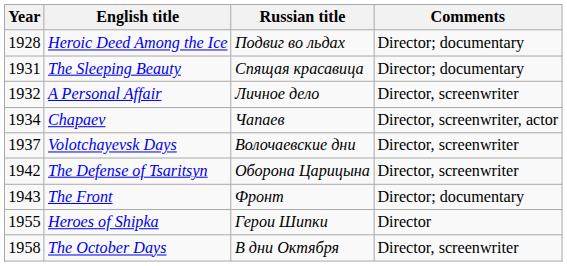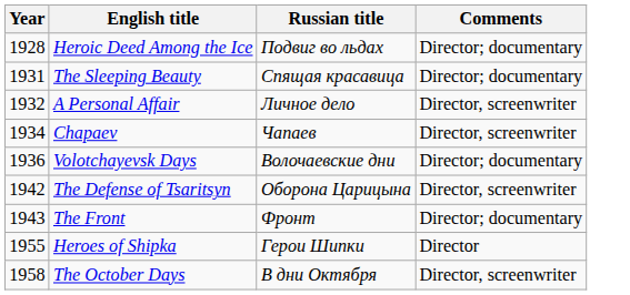 <table class="wikitable">
 <tr>
 <th>Year</th>
 <th>English title</th>
 <th>Russian title</th>
 <th>Comments</th>
 </tr>
 <tr>
 <td>1928</td>
 <td><em><a href='#'>Heroic Deed Among the Ice</a></em></td>
 <td><em>Подвиг во льдах</em></td>
 <td>Director; documentary</td>
 </tr>
 <tr>
 <td>1931</td>
 <td><em><a href='#'>The Sleeping Beauty</a></em></td>
 <td><em>Спящая красавица</em></td>
 <td>Director; documentary</td>
 </tr>
 <tr>
 <td>1932</td>
 <td><em><a href='#'>A Personal Affair</a></em></td>
 <td><em>Личное дело</em></td>
 <td>Director, screenwriter</td>
 </tr>
 <tr>
 <td>1934</td>
 <td><em><a href='#'>Chapaev</a></em></td>
 <td><em>Чапаев</em></td>
-<td>Director, screenwriter, actor</td>
+<td>Director, screenwriter</td>
 </tr>
 <tr>
-<td>1937</td>
+<td>1936</td>
 <td><em><a href='#'>Volotchayevsk Days</a></em></td>
 <td><em>Волочаевские дни</em></td>
-<td>Director, screenwriter</td>
+<td>Director; documentary</td>
 </tr>
 <tr>
 <td>1942</td>
 <td><em><a href='#'>The Defense of Tsaritsyn</a></em></td>
 <td><em>Оборона Царицына</em></td>
 <td>Director, screenwriter</td>
 </tr>
 <tr>
 <td>1943</td>
 <td><em><a href='#'>The Front</a></em></td>
 <td><em>Фронт</em></td>
 <td>Director; documentary</td>
 </tr>
 <tr>
 <td>1955</td>
 <td><em><a href='#'>Heroes of Shipka</a></em></td>
 <td><em>Герои Шипки</em></td>
 <td>Director</td>
 </tr>
 <tr>
 <td>1958</td>
 <td><em><a href='#'>The October Days</a></em></td>
 <td><em>В дни Октября</em></td>
 <td>Director, screenwriter</td>
 </tr>
 </table>
